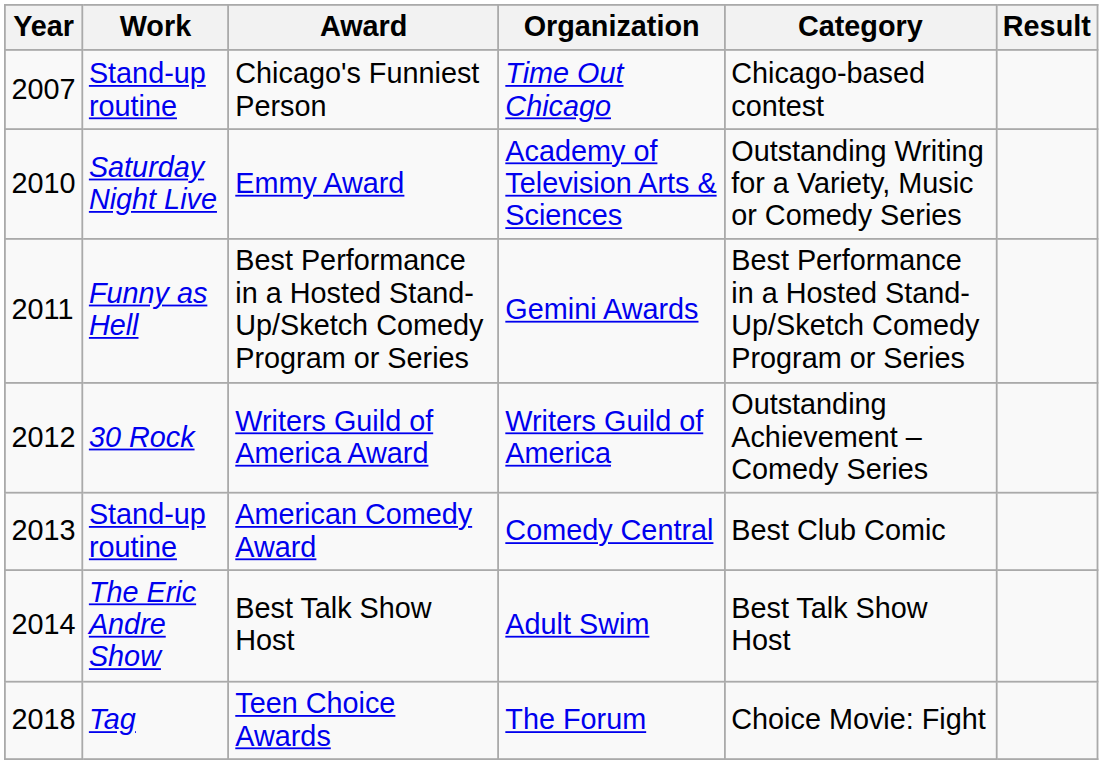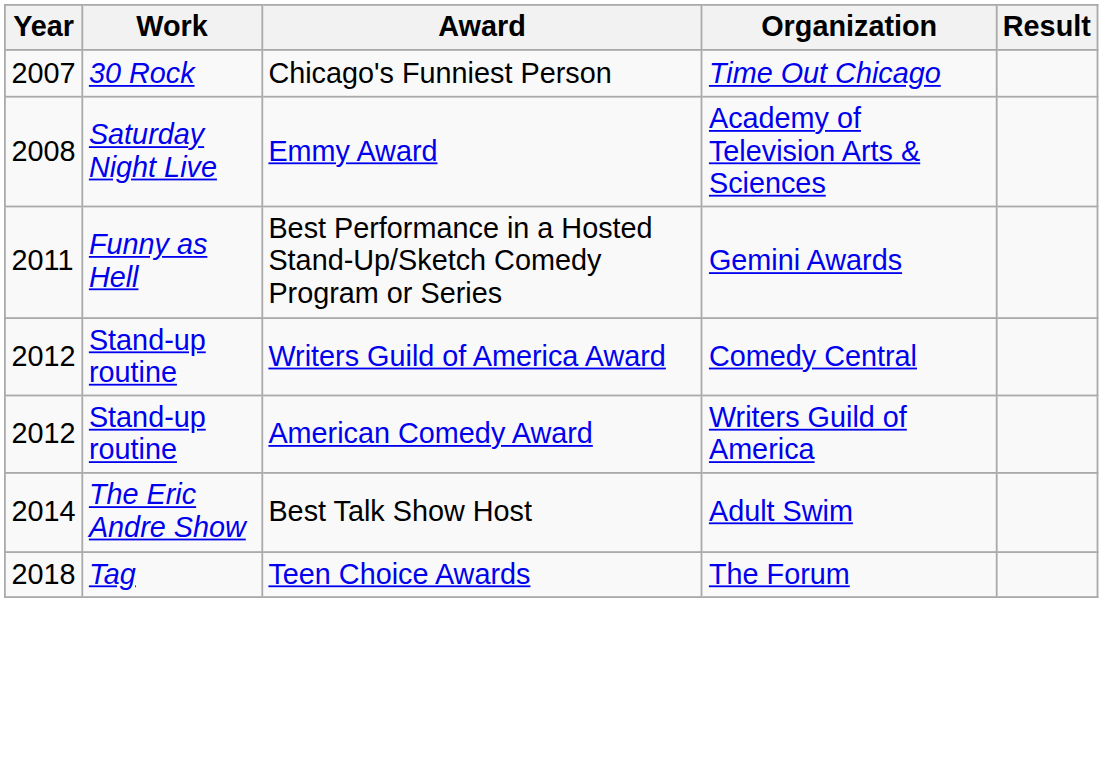 <table class="wikitable sortable">
 <tr>
 <th>Year</th>
 <th>Work</th>
 <th>Award</th>
 <th>Organization</th>
-<th>Category</th>
 <th>Result</th>
 </tr>
 <tr>
 <td>2007</td>
-<td><a href='#'>Stand-up routine</a></td>
+<td><em><a href='#'>30 Rock</a></em></td>
 <td>Chicago's Funniest Person</td>
 <td><em><a href='#'>Time Out Chicago</a></em></td>
-<td>Chicago-based contest</td>
 <td></td>
 </tr>
 <tr>
-<td>2010</td>
+<td>2008</td>
 <td><em><a href='#'>Saturday Night Live</a></em></td>
 <td><a href='#'>Emmy Award</a></td>
 <td><a href='#'>Academy of Television Arts & Sciences</a></td>
-<td>Outstanding Writing for a Variety, Music or Comedy Series</td>
 <td></td>
 </tr>
 <tr>
 <td>2011</td>
 <td><em><a href='#'>Funny as Hell</a></em></td>
 <td>Best Performance in a Hosted Stand-Up/Sketch Comedy Program or Series</td>
 <td><a href='#'>Gemini Awards</a></td>
-<td>Best Performance in a Hosted Stand-Up/Sketch Comedy Program or Series</td>
 <td></td>
 </tr>
 <tr>
 <td>2012</td>
-<td><em><a href='#'>30 Rock</a></em></td>
+<td><a href='#'>Stand-up routine</a></td>
 <td><a href='#'>Writers Guild of America Award</a></td>
-<td><a href='#'>Writers Guild of America</a></td>
-<td>Outstanding Achievement – Comedy Series</td>
+<td><a href='#'>Comedy Central</a></td>
 <td></td>
 </tr>
 <tr>
-<td>2013</td>
+<td>2012</td>
 <td><a href='#'>Stand-up routine</a></td>
 <td><a href='#'>American Comedy Award</a></td>
-<td><a href='#'>Comedy Central</a></td>
-<td>Best Club Comic</td>
+<td><a href='#'>Writers Guild of America</a></td>
 <td></td>
 </tr>
 <tr>
 <td>2014</td>
 <td><em><a href='#'>The Eric Andre Show</a></em></td>
 <td>Best Talk Show Host</td>
 <td><a href='#'>Adult Swim</a></td>
-<td>Best Talk Show Host</td>
 <td></td>
 </tr>
 <tr>
 <td>2018</td>
 <td><em><a href='#'>Tag</a></em></td>
 <td><a href='#'>Teen Choice Awards</a></td>
 <td><a href='#'>The Forum</a></td>
-<td>Choice Movie: Fight</td>
 <td></td>
 </tr>
 </table>
